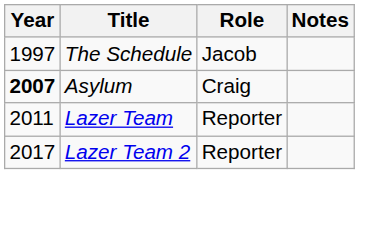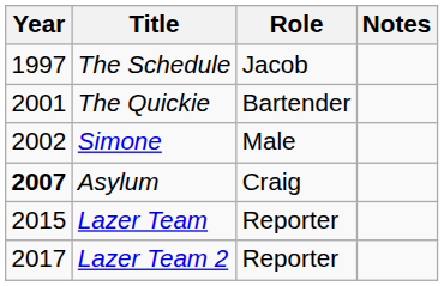 <table class="sortable wikitable">
 <tr>
 <th>Year</th>
 <th>Title</th>
 <th>Role</th>
 <th>Notes</th>
 </tr>
 <tr>
 <td>1997</td>
 <td><em>The Schedule</em></td>
 <td>Jacob</td>
 <td></td>
 </tr>
 <tr>
+<td>2001</td>
+<td><em>The Quickie</em></td>
+<td>Bartender</td>
+<td></td>
+</tr>
+<tr>
+<td>2002</td>
+<td><em><a href='#'>Simone</a></em></td>
+<td>Male</td>
+<td></td>
+</tr>
+<tr>
 <td><strong>2007</strong></td>
 <td><em>Asylum</em></td>
 <td>Craig</td>
 <td></td>
 </tr>
 <tr>
-<td>2011</td>
+<td>2015</td>
 <td><em><a href='#'>Lazer Team</a></em></td>
 <td>Reporter</td>
 <td></td>
 </tr>
 <tr>
 <td>2017</td>
 <td><em><a href='#'>Lazer Team 2</a></em></td>
 <td>Reporter</td>
 <td></td>
 </tr>
 </table>
